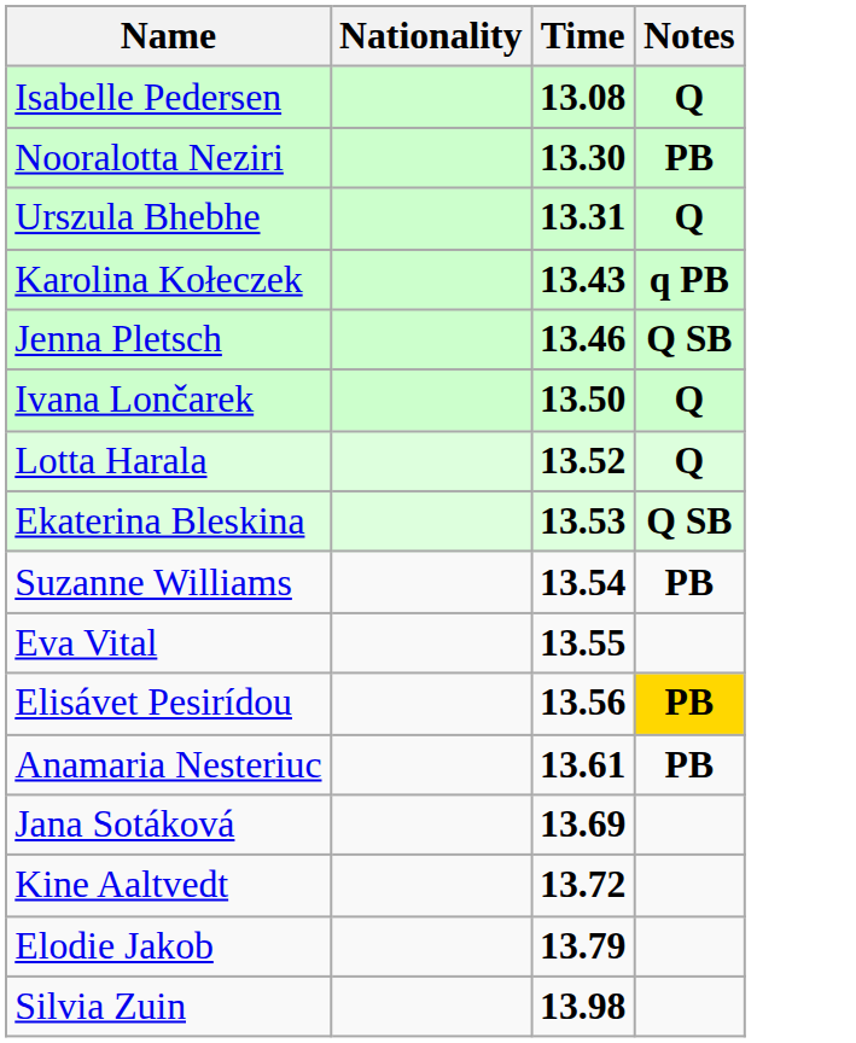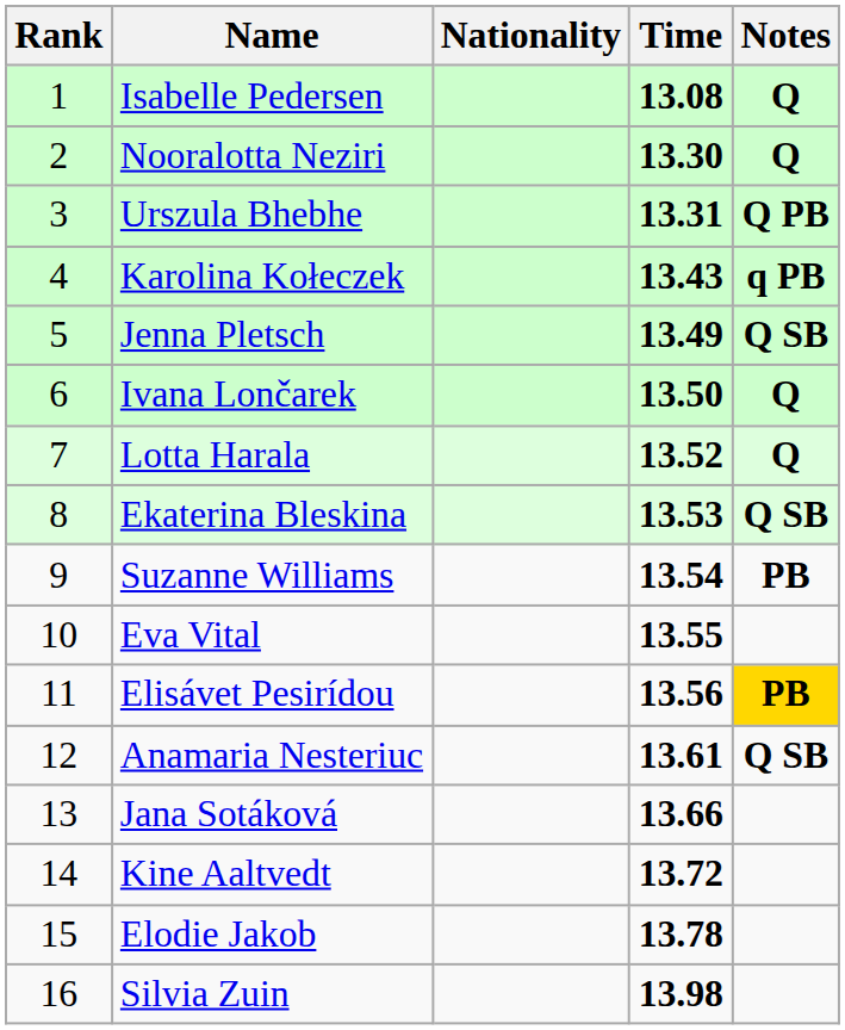 <table class="wikitable sortable" style="text-align:center">
 <tr>
+<th>Rank</th>
 <th>Name</th>
 <th>Nationality</th>
 <th>Time</th>
 <th>Notes</th>
 </tr>
 <tr bgcolor=ccffcc>
+<td>1</td>
 <td align=left><a href='#'>Isabelle Pedersen</a></td>
 <td align=left></td>
 <td><strong>13.08</strong></td>
 <td><strong>Q</strong></td>
 </tr>
 <tr bgcolor=ccffcc>
+<td>2</td>
 <td align=left><a href='#'>Nooralotta Neziri</a></td>
 <td align=left></td>
 <td><strong>13.30</strong></td>
-<td><strong>PB</strong></td>
+<td><strong>Q</strong></td>
 </tr>
 <tr bgcolor=ccffcc>
+<td>3</td>
 <td align=left><a href='#'>Urszula Bhebhe</a></td>
 <td align=left></td>
 <td><strong>13.31</strong></td>
-<td><strong>Q</strong></td>
+<td><strong>Q PB</strong></td>
 </tr>
 <tr bgcolor=ccffcc>
+<td>4</td>
 <td align=left><a href='#'>Karolina Kołeczek</a></td>
 <td align=left></td>
 <td><strong>13.43</strong></td>
 <td><strong>q PB</strong></td>
 </tr>
 <tr bgcolor=ccffcc>
+<td>5</td>
 <td align=left><a href='#'>Jenna Pletsch</a></td>
 <td align=left></td>
-<td><strong>13.46</strong></td>
+<td><strong>13.49</strong></td>
 <td><strong>Q SB</strong></td>
 </tr>
 <tr bgcolor=ccffcc>
+<td>6</td>
 <td align=left><a href='#'>Ivana Lončarek</a></td>
 <td align=left></td>
 <td><strong>13.50</strong></td>
 <td><strong>Q</strong></td>
 </tr>
 <tr bgcolor=ddffdd>
+<td>7</td>
 <td align=left><a href='#'>Lotta Harala</a></td>
 <td align=left></td>
 <td><strong>13.52</strong></td>
 <td><strong>Q</strong></td>
 </tr>
 <tr bgcolor=ddffdd>
+<td>8</td>
 <td align=left><a href='#'>Ekaterina Bleskina</a></td>
 <td align=left></td>
 <td><strong>13.53</strong></td>
 <td><strong>Q SB</strong></td>
 </tr>
 <tr>
+<td>9</td>
 <td align=left><a href='#'>Suzanne Williams</a></td>
 <td align=left></td>
 <td><strong>13.54</strong></td>
 <td><strong>PB</strong></td>
 </tr>
 <tr>
+<td>10</td>
 <td align=left><a href='#'>Eva Vital</a></td>
 <td align=left></td>
 <td><strong>13.55</strong></td>
 <td></td>
 </tr>
 <tr>
+<td>11</td>
 <td align=left><a href='#'>Elisávet Pesirídou</a></td>
 <td align=left></td>
 <td><strong>13.56</strong></td>
 <td style="background: gold;"><strong>PB</strong></td>
 </tr>
 <tr>
+<td>12</td>
 <td align=left><a href='#'>Anamaria Nesteriuc</a></td>
 <td align=left></td>
 <td><strong>13.61</strong></td>
-<td><strong>PB</strong></td>
+<td><strong>Q SB</strong></td>
 </tr>
 <tr>
+<td>13</td>
 <td align=left><a href='#'>Jana Sotáková</a></td>
 <td align=left></td>
-<td><strong>13.69</strong></td>
+<td><strong>13.66</strong></td>
 <td></td>
 </tr>
 <tr>
+<td>14</td>
 <td align=left><a href='#'>Kine Aaltvedt</a></td>
 <td align=left></td>
 <td><strong>13.72</strong></td>
 <td></td>
 </tr>
 <tr>
+<td>15</td>
 <td align=left><a href='#'>Elodie Jakob</a></td>
 <td align=left></td>
-<td><strong>13.79</strong></td>
+<td><strong>13.78</strong></td>
 <td></td>
 </tr>
 <tr>
+<td>16</td>
 <td align=left><a href='#'>Silvia Zuin</a></td>
 <td align=left></td>
 <td><strong>13.98</strong></td>
 <td></td>
 </tr>
 </table>
